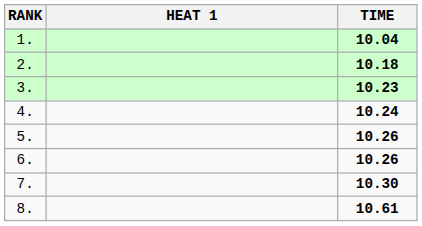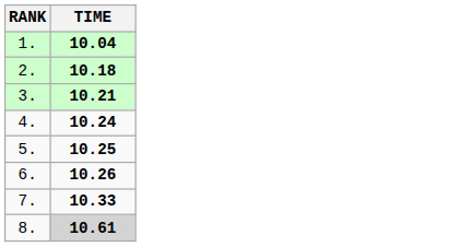 <table class="wikitable" style="border-collapse: collapse; font-size: 90%;">
 <tr>
 <th>RANK</th>
-<th style="width: 20em">HEAT 1</th>
 <th style="width: 5em">TIME</th>
 </tr>
 <tr style="background:#ccffcc;">
 <td align="center">1.</td>
-<td></td>
 <td align="center"><strong>10.04</strong></td>
 </tr>
 <tr style="background:#ccffcc;">
 <td align="center">2.</td>
-<td></td>
 <td align="center"><strong>10.18</strong></td>
 </tr>
 <tr style="background:#ccffcc;">
 <td align="center">3.</td>
-<td></td>
-<td align="center"><strong>10.23</strong></td>
+<td align="center"><strong>10.21</strong></td>
 </tr>
 <tr>
 <td align="center">4.</td>
-<td></td>
 <td align="center"><strong>10.24</strong></td>
 </tr>
 <tr>
 <td align="center">5.</td>
-<td></td>
-<td align="center"><strong>10.26</strong></td>
+<td align="center"><strong>10.25</strong></td>
 </tr>
 <tr>
 <td align="center">6.</td>
-<td></td>
 <td align="center"><strong>10.26</strong></td>
 </tr>
 <tr>
 <td align="center">7.</td>
-<td></td>
-<td align="center"><strong>10.30</strong></td>
+<td align="center"><strong>10.33</strong></td>
 </tr>
 <tr>
 <td align="center">8.</td>
-<td></td>
-<td align="center"><strong>10.61</strong></td>
+<td align="center" style="background: lightgrey;"><strong>10.61</strong></td>
 </tr>
 </table>
